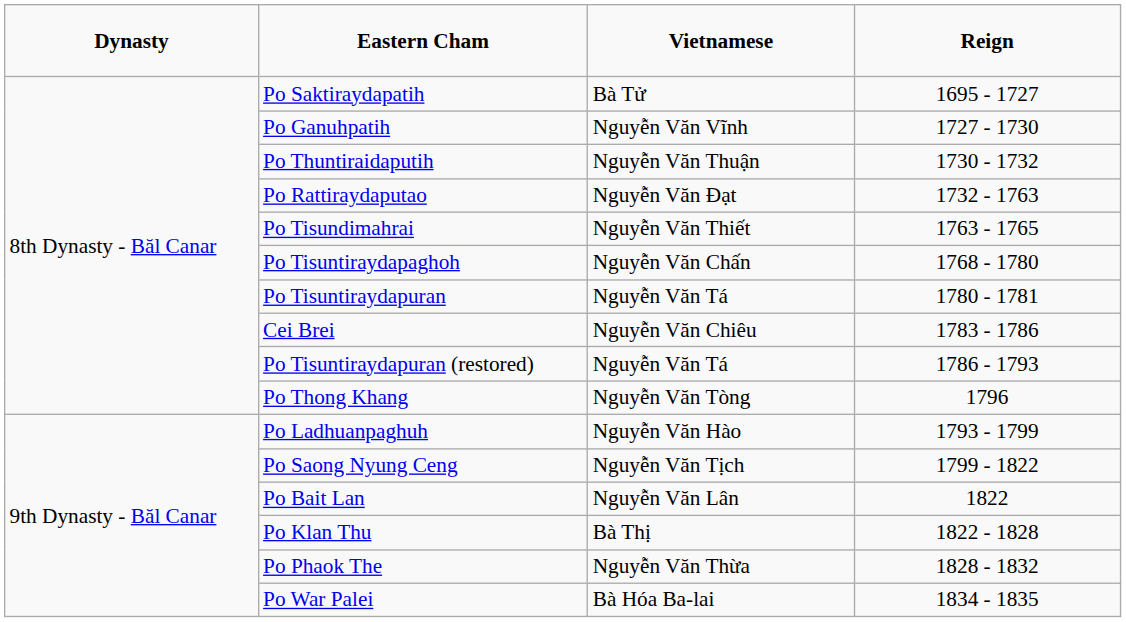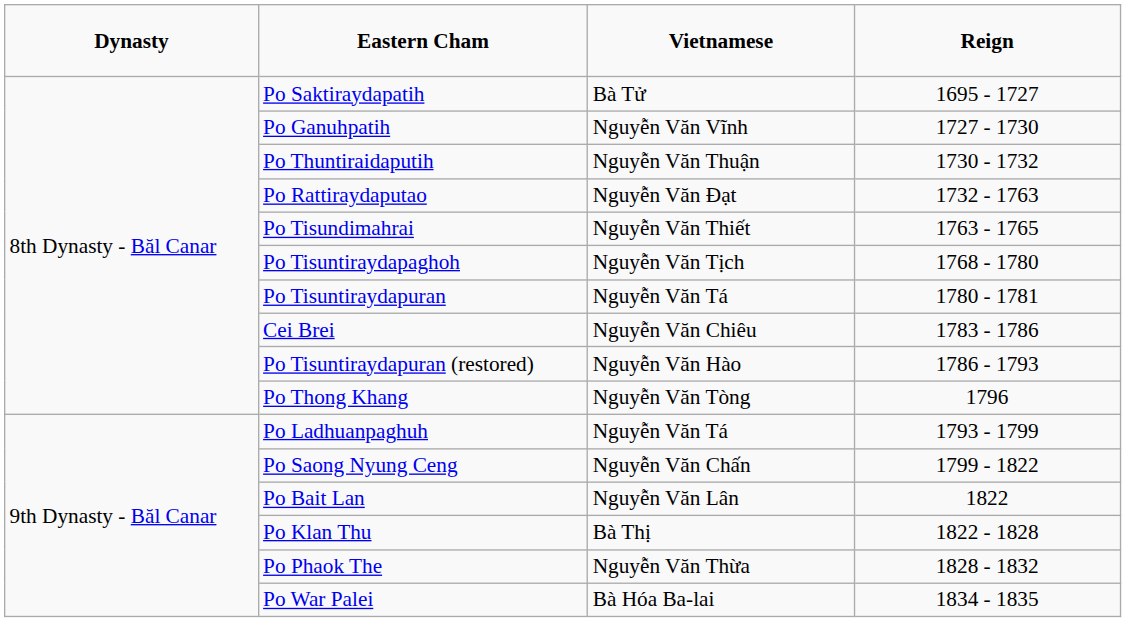 <table class="wikitable" style="border-collapse: collapse" width="95%" border="1" cellpadding="2">
 <tr>
 <td width="20%" height="47" align="center" valign="middle"><span><strong>Dynasty</strong></span></td>
 <td width="26%" height="47" align="center"><span><strong>Eastern Cham</strong></span></td>
 <td width="21%" height="47" align="center"><span><strong>Vietnamese</strong></span></td>
 <td width="21%" height="47" align="center"><span><strong>Reign</strong></span></td>
 </tr>
 <tr>
 <td rowspan="10" valign="middle">8th Dynasty - <a href='#'>Băl Canar</a></td>
 <td><a href='#'>Po Saktiraydapatih</a></td>
 <td>Bà Tử</td>
 <td align="center">1695 - 1727</td>
 </tr>
 <tr>
 <td><a href='#'>Po Ganuhpatih</a></td>
 <td>Nguyễn Văn Vĩnh</td>
 <td align="center">1727 - 1730</td>
 </tr>
 <tr>
 <td><a href='#'>Po Thuntiraidaputih</a></td>
 <td>Nguyễn Văn Thuận</td>
 <td align="center">1730 - 1732</td>
 </tr>
 <tr>
 <td><a href='#'>Po Rattiraydaputao</a></td>
 <td>Nguyễn Văn Đạt</td>
 <td align="center">1732 - 1763</td>
 </tr>
 <tr>
 <td><a href='#'>Po Tisundimahrai</a></td>
 <td>Nguyễn Văn Thiết</td>
 <td align="center">1763 - 1765</td>
 </tr>
 <tr>
 <td><a href='#'>Po Tisuntiraydapaghoh</a></td>
-<td>Nguyễn Văn Chấn</td>
+<td>Nguyễn Văn Tịch</td>
 <td align="center">1768 - 1780</td>
 </tr>
 <tr>
 <td><a href='#'>Po Tisuntiraydapuran</a></td>
 <td>Nguyễn Văn Tá</td>
 <td align="center">1780 - 1781</td>
 </tr>
 <tr>
 <td><a href='#'>Cei Brei</a></td>
 <td>Nguyễn Văn Chiêu</td>
 <td align="center">1783 - 1786</td>
 </tr>
 <tr>
 <td><a href='#'>Po Tisuntiraydapuran</a> (restored)</td>
-<td>Nguyễn Văn Tá</td>
+<td>Nguyễn Văn Hào</td>
 <td align="center">1786 - 1793</td>
 </tr>
 <tr>
 <td><a href='#'>Po Thong Khang</a></td>
 <td>Nguyễn Văn Tòng</td>
 <td align="center">1796</td>
 </tr>
 <tr>
 <td rowspan="6" valign="middle">9th Dynasty - <a href='#'>Băl Canar</a></td>
 <td><a href='#'>Po Ladhuanpaghuh</a></td>
-<td>Nguyễn Văn Hào</td>
+<td>Nguyễn Văn Tá</td>
 <td align="center">1793 - 1799</td>
 </tr>
 <tr>
 <td><a href='#'>Po Saong Nyung Ceng</a></td>
-<td>Nguyễn Văn Tịch</td>
+<td>Nguyễn Văn Chấn</td>
 <td align="center">1799 - 1822</td>
 </tr>
 <tr>
 <td><a href='#'>Po Bait Lan</a></td>
 <td>Nguyễn Văn Lân</td>
 <td align="center">1822</td>
 </tr>
 <tr>
 <td><a href='#'>Po Klan Thu</a></td>
 <td>Bà Thị</td>
 <td align="center">1822 - 1828</td>
 </tr>
 <tr>
 <td><a href='#'>Po Phaok The</a></td>
 <td>Nguyễn Văn Thừa</td>
 <td align="center">1828 - 1832</td>
 </tr>
 <tr>
 <td><a href='#'>Po War Palei</a></td>
 <td>Bà Hóa Ba-lai</td>
 <td align="center">1834 - 1835</td>
 </tr>
 </table>
